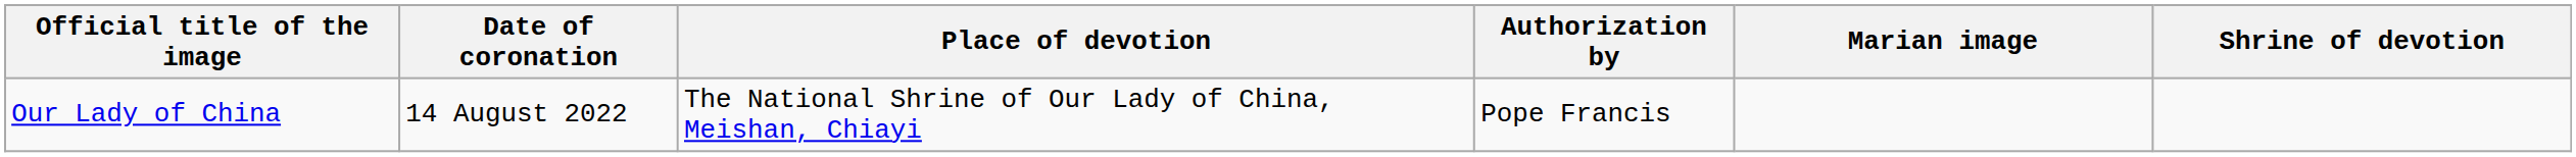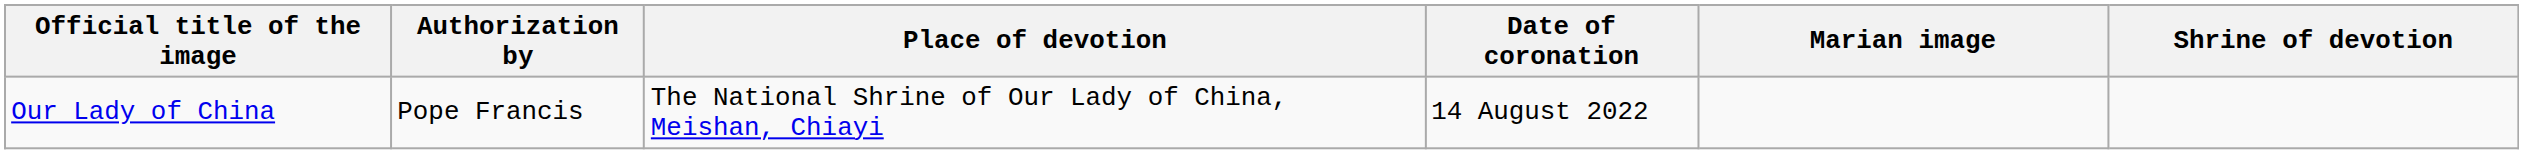 <table class="wikitable sortable" width="100%">
 <tr>
 <th>Official title of the image</th>
+<th>Authorization by</th>
+<th>Place of devotion</th>
 <th data-sort-type="date">Date of coronation</th>
-<th>Place of devotion</th>
-<th>Authorization by</th>
 <th width=200px class=unsortable>Marian image</th>
 <th width=200px class=unsortable>Shrine of devotion</th>
 </tr>
 <tr>
 <td><a href='#'>Our Lady of China</a></td>
+<td>Pope Francis</td>
+<td>The National Shrine of Our Lady of China, <a href='#'>Meishan, Chiayi</a></td>
 <td>14 August 2022</td>
-<td>The National Shrine of Our Lady of China, <a href='#'>Meishan, Chiayi</a></td>
-<td>Pope Francis</td>
 <td></td>
 <td></td>
 </tr>
 </table>
